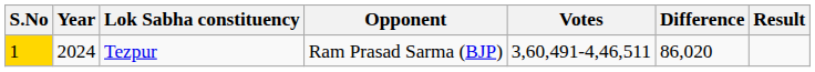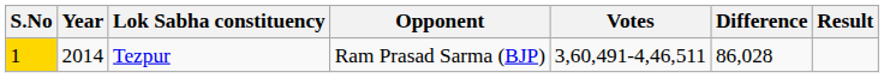 <table class="wikitable">
 <tr>
 <th>S.No</th>
 <th>Year</th>
 <th>Lok Sabha constituency</th>
 <th>Opponent</th>
 <th>Votes</th>
 <th>Difference</th>
 <th>Result</th>
 </tr>
 <tr>
 <td style="background: gold;">1</td>
-<td>2024</td>
+<td>2014</td>
 <td><a href='#'>Tezpur</a></td>
 <td>Ram Prasad Sarma (<a href='#'>BJP</a>)</td>
 <td>3,60,491-4,46,511</td>
-<td>86,020</td>
+<td>86,028</td>
 <td></td>
 </tr>
 </table>
